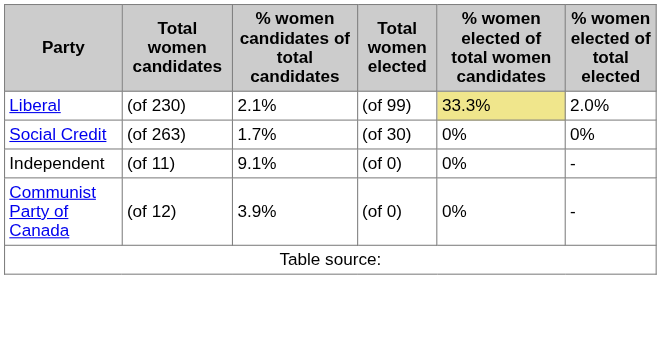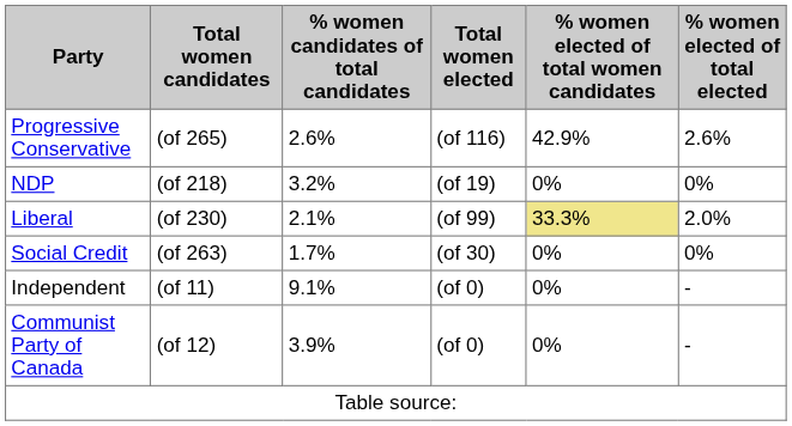 <table border="1" cellpadding="4" width="610" cellspacing="0" style="border-collapse: collapse" class="sortable">
 <tr bgcolor="CCCCCC">
 <th>Party</th>
 <th>Total women candidates</th>
 <th>% women candidates of total candidates</th>
 <th>Total women elected</th>
 <th>% women elected of total women candidates</th>
 <th>% women elected of total elected</th>
+</tr>
+<tr>
+<td><a href='#'>Progressive Conservative</a></td>
+<td> (of 265)</td>
+<td>2.6%</td>
+<td> (of 116)</td>
+<td>42.9%</td>
+<td>2.6%</td>
+</tr>
+<tr>
+<td><a href='#'>NDP</a></td>
+<td> (of 218)</td>
+<td>3.2%</td>
+<td> (of 19)</td>
+<td>0%</td>
+<td>0%</td>
 </tr>
 <tr>
 <td><a href='#'>Liberal</a></td>
 <td> (of 230)</td>
 <td>2.1%</td>
 <td> (of 99)</td>
 <td style="background: khaki;">33.3%</td>
 <td>2.0%</td>
 </tr>
 <tr>
 <td><a href='#'>Social Credit</a></td>
 <td> (of 263)</td>
 <td>1.7%</td>
 <td> (of 30)</td>
 <td>0%</td>
 <td>0%</td>
 </tr>
 <tr>
 <td>Independent</td>
 <td> (of 11)</td>
 <td>9.1%</td>
 <td> (of 0)</td>
 <td>0%</td>
 <td>-</td>
 </tr>
 <tr>
 <td><a href='#'>Communist Party of Canada</a></td>
 <td> (of 12)</td>
 <td>3.9%</td>
 <td> (of 0)</td>
 <td>0%</td>
 <td>-</td>
 </tr>
 <tr class="sortbottom">
 <td colspan="6" align="center">Table source:</td>
 </tr>
 </table>
